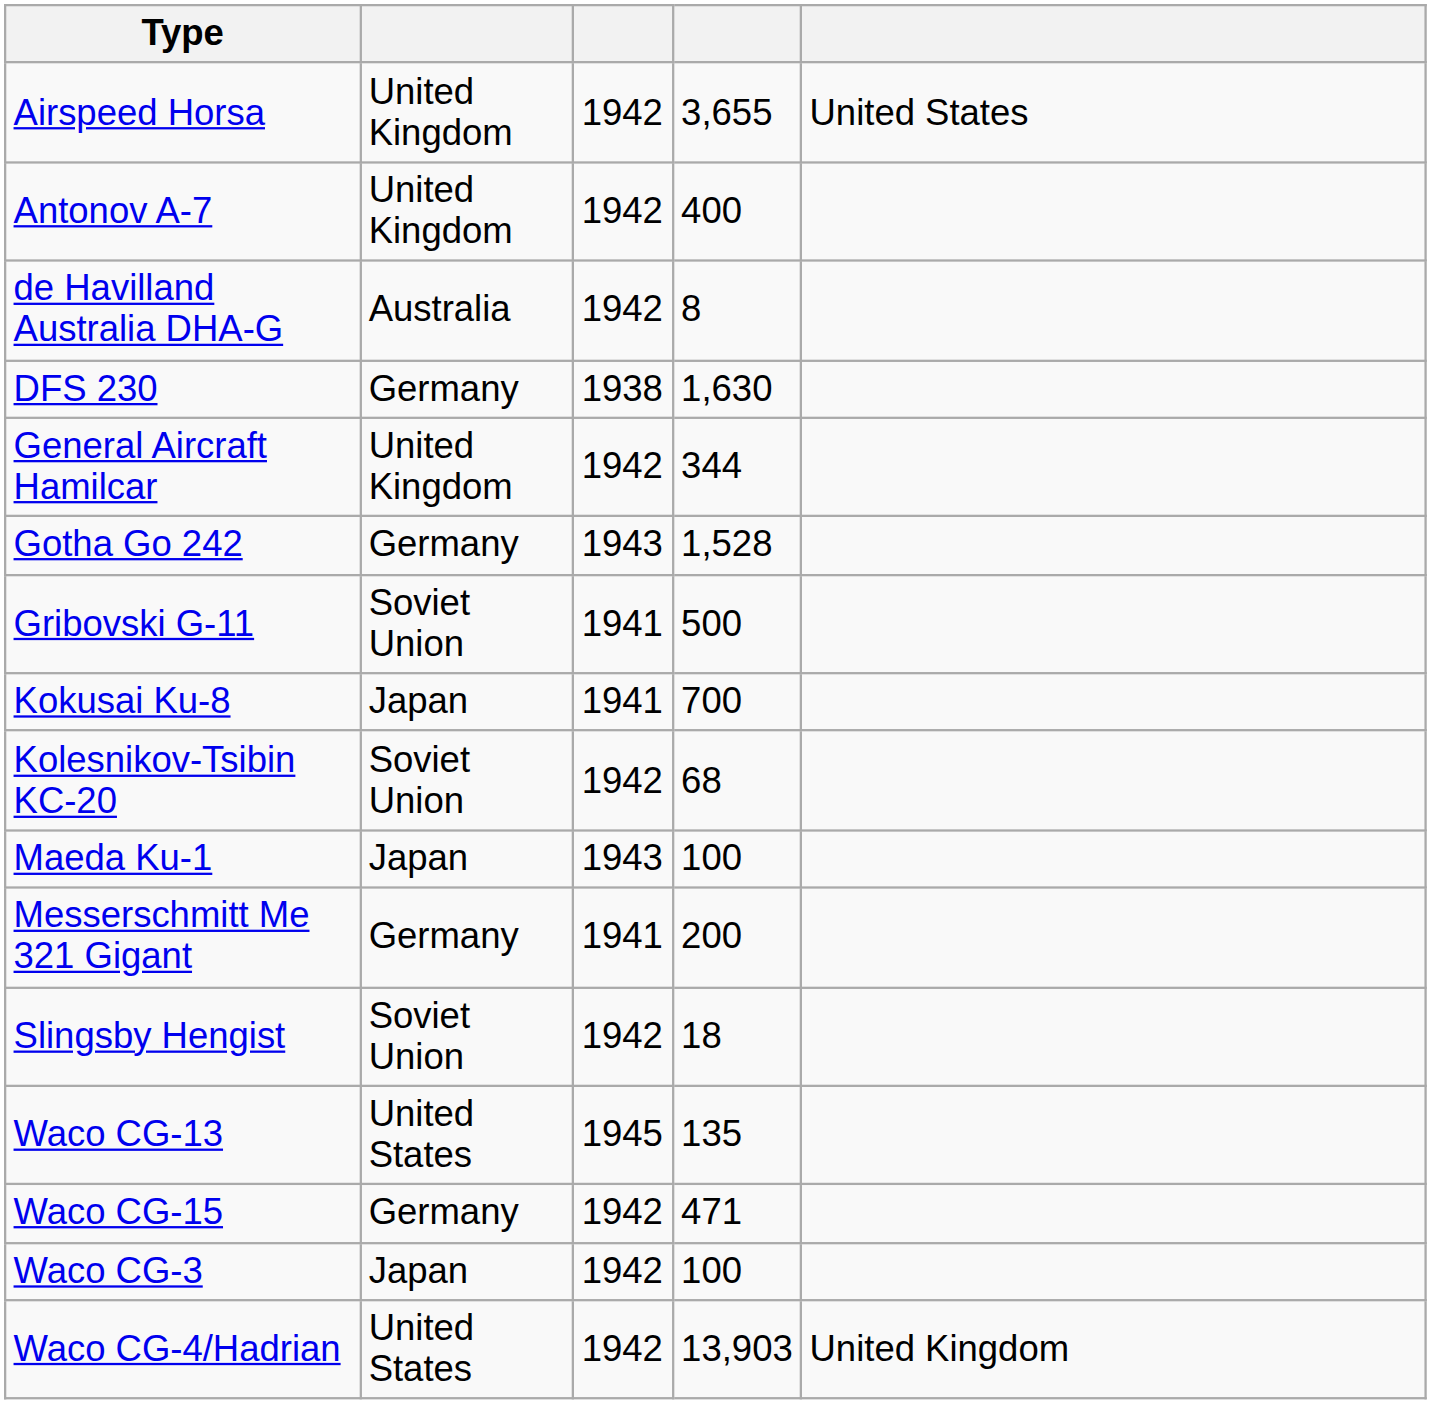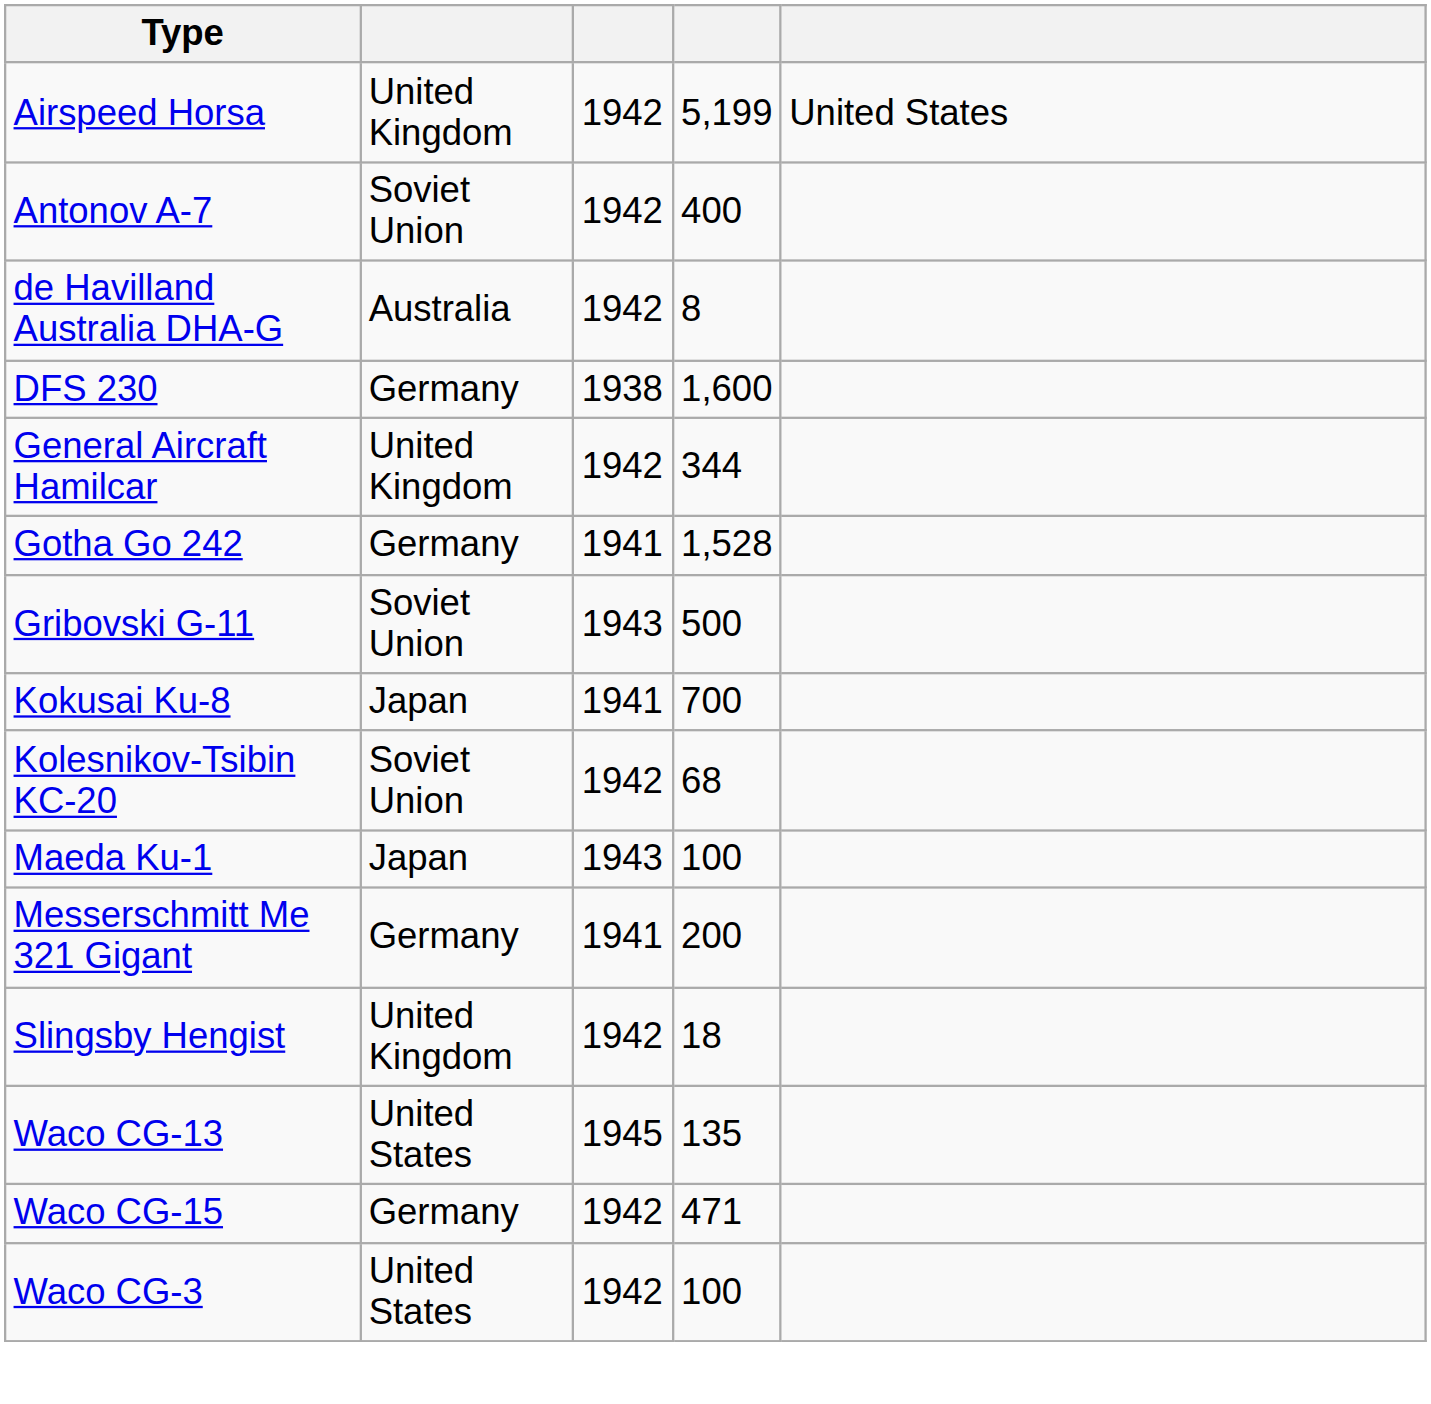 <table class="wikitable sortable" border=1 style=width:100%>
 <tr>
 <th style=width:25%>Type</th>
 <th style=width:15%></th>
 <th style=width:7%></th>
 <th style=width:7%></th>
 <th></th>
 </tr>
 <tr>
 <td><a href='#'>Airspeed Horsa</a></td>
 <td>United Kingdom</td>
 <td>1942</td>
-<td>3,655</td>
+<td>5,199</td>
 <td>United States</td>
 </tr>
 <tr>
 <td><a href='#'>Antonov A-7</a></td>
-<td>United Kingdom</td>
+<td>Soviet Union</td>
 <td>1942</td>
 <td>400</td>
 <td></td>
 </tr>
 <tr>
 <td><a href='#'>de Havilland Australia DHA-G</a></td>
 <td>Australia</td>
 <td>1942</td>
 <td>8</td>
 <td></td>
 </tr>
 <tr>
 <td><a href='#'>DFS 230</a></td>
 <td>Germany</td>
 <td>1938</td>
-<td>1,630</td>
+<td>1,600</td>
 <td></td>
 </tr>
 <tr>
 <td><a href='#'>General Aircraft Hamilcar</a></td>
 <td>United Kingdom</td>
 <td>1942</td>
 <td>344</td>
 <td></td>
 </tr>
 <tr>
 <td><a href='#'>Gotha Go 242</a></td>
 <td>Germany</td>
-<td>1943</td>
+<td>1941</td>
 <td>1,528</td>
 <td></td>
 </tr>
 <tr>
 <td><a href='#'>Gribovski G-11</a></td>
 <td>Soviet Union</td>
-<td>1941</td>
+<td>1943</td>
 <td>500</td>
 <td></td>
 </tr>
 <tr>
 <td><a href='#'>Kokusai Ku-8</a></td>
 <td>Japan</td>
 <td>1941</td>
 <td>700</td>
 <td></td>
 </tr>
 <tr>
 <td><a href='#'>Kolesnikov-Tsibin KC-20</a></td>
 <td>Soviet Union</td>
 <td>1942</td>
 <td>68</td>
 <td></td>
 </tr>
 <tr>
 <td><a href='#'>Maeda Ku-1</a></td>
 <td>Japan</td>
 <td>1943</td>
 <td>100</td>
 <td></td>
 </tr>
 <tr>
 <td><a href='#'>Messerschmitt Me 321 Gigant</a></td>
 <td>Germany</td>
 <td>1941</td>
 <td>200</td>
 <td></td>
 </tr>
 <tr>
 <td><a href='#'>Slingsby Hengist</a></td>
-<td>Soviet Union</td>
+<td>United Kingdom</td>
 <td>1942</td>
 <td>18</td>
 <td></td>
 </tr>
 <tr>
 <td><a href='#'>Waco CG-13</a></td>
 <td>United States</td>
 <td>1945</td>
 <td>135</td>
 <td></td>
 </tr>
 <tr>
 <td><a href='#'>Waco CG-15</a></td>
 <td>Germany</td>
 <td>1942</td>
 <td>471</td>
 <td></td>
 </tr>
 <tr>
 <td><a href='#'>Waco CG-3</a></td>
-<td>Japan</td>
+<td>United States</td>
 <td>1942</td>
 <td>100</td>
 <td></td>
 </tr>
-<tr>
-<td><a href='#'>Waco CG-4/Hadrian</a></td>
-<td>United States</td>
-<td>1942</td>
-<td>13,903</td>
-<td>United Kingdom</td>
-</tr>
 </table>
